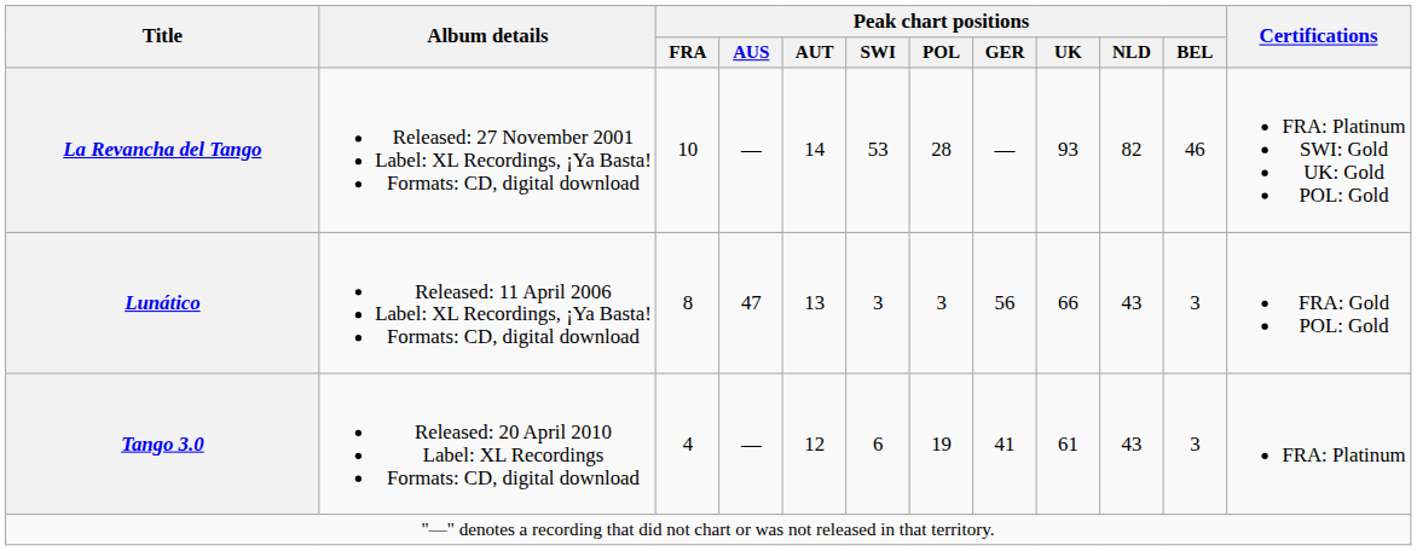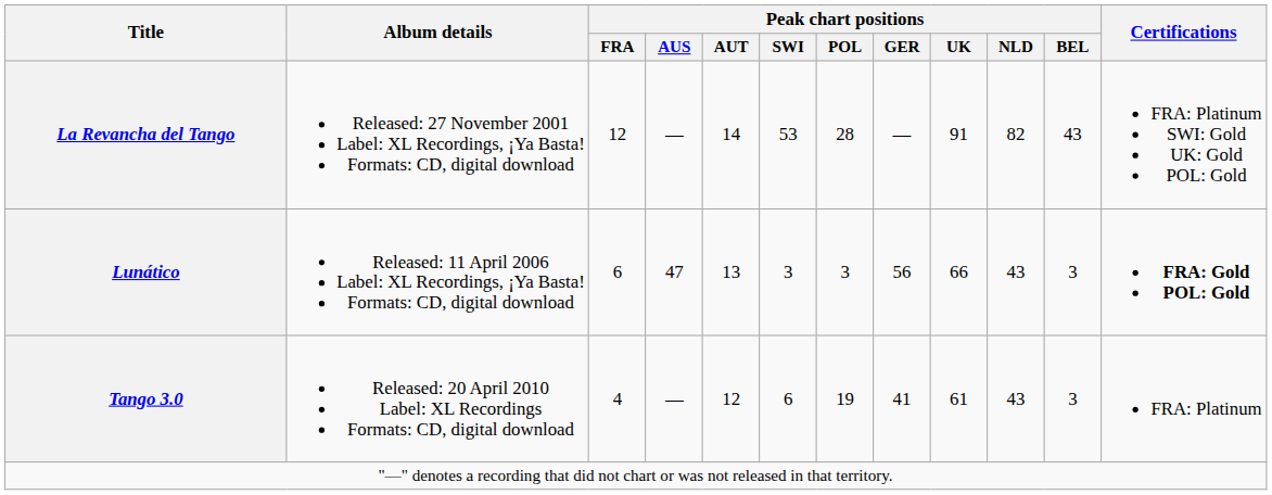 <table class="wikitable plainrowheaders" style="text-align:center;">
 <tr>
 <th scope="col" rowspan=2 style="width:15em;">Title</th>
 <th scope="col" rowspan=2>Album details</th>
 <th scope="col" colspan=9>Peak chart positions</th>
 <th scope="col" rowspan=2><a href='#'>Certifications</a></th>
 </tr>
 <tr>
 <th scope="col" style="width:3em;font-size:90%;">FRA<br></th>
 <th scope="col" style="width:3em;font-size:90%;"><a href='#'>AUS</a><br></th>
 <th scope="col" style="width:3em;font-size:90%;">AUT<br></th>
 <th scope="col" style="width:3em;font-size:90%;">SWI<br></th>
 <th scope="col" style="width:3em;font-size:90%;">POL<br></th>
 <th scope="col" style="width:3em;font-size:90%;">GER<br></th>
 <th scope="col" style="width:3em;font-size:90%;">UK<br></th>
 <th scope="col" style="width:3em;font-size:90%;">NLD<br></th>
 <th scope="col" style="width:3em;font-size:90%;">BEL<br></th>
 </tr>
 <tr>
 <th scope="row"><em><a href='#'>La Revancha del Tango</a></em></th>
 <td><br><ul><li>Released: 27 November 2001</li><li>Label: XL Recordings, ¡Ya Basta!</li><li>Formats: CD, digital download</li></ul></td>
-<td>10</td>
+<td>12</td>
 <td>—</td>
 <td>14</td>
 <td>53</td>
 <td>28</td>
 <td>—</td>
-<td>93</td>
+<td>91</td>
 <td>82</td>
-<td>46</td>
+<td>43</td>
 <td><br><ul><li>FRA: Platinum</li><li>SWI: Gold</li><li>UK: Gold</li><li>POL: Gold</li></ul></td>
 </tr>
 <tr>
 <th scope="row"><em><a href='#'>Lunático</a></em></th>
 <td><br><ul><li>Released: 11 April 2006</li><li>Label: XL Recordings, ¡Ya Basta!</li><li>Formats: CD, digital download</li></ul></td>
-<td>8</td>
+<td>6</td>
 <td>47</td>
 <td>13</td>
 <td>3</td>
 <td>3</td>
 <td>56</td>
 <td>66</td>
 <td>43</td>
 <td>3</td>
-<td><br><ul><li>FRA: Gold</li><li>POL: Gold</li></ul></td>
+<td><strong><br><ul><li>FRA: Gold</li><li>POL: Gold</li></ul></strong></td>
 </tr>
 <tr>
 <th scope="row"><em><a href='#'>Tango 3.0</a></em></th>
 <td><br><ul><li>Released: 20 April 2010</li><li>Label: XL Recordings</li><li>Formats: CD, digital download</li></ul></td>
 <td>4</td>
 <td>—</td>
 <td>12</td>
 <td>6</td>
 <td>19</td>
 <td>41</td>
 <td>61</td>
 <td>43</td>
 <td>3</td>
 <td><br><ul><li>FRA: Platinum</li></ul></td>
 </tr>
 <tr>
 <td colspan=15 style="font-size:90%">"—" denotes a recording that did not chart or was not released in that territory.</td>
 </tr>
 </table>
